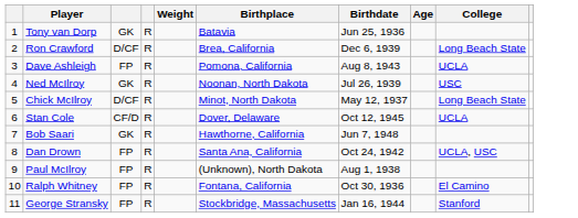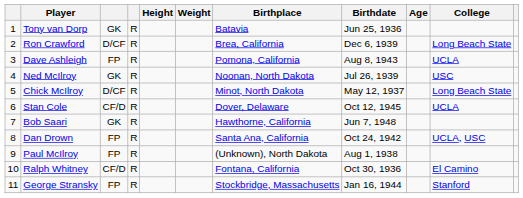 <table class="wikitable sortable" style="text-align: left; font-size: 90%; margin-left: 1em;">
 <tr>
 <th></th>
 <th>Player</th>
 <th></th>
 <th></th>
+<th>Height</th>
 <th>Weight</th>
 <th>Birthplace</th>
 <th>Birthdate</th>
 <th>Age</th>
 <th>College</th>
 <th></th>
 </tr>
 <tr>
 <td style="text-align: center;">1</td>
 <td data-sort-value="van Dorp, Tony"><a href='#'>Tony van Dorp</a></td>
 <td style="text-align: center;">GK</td>
 <td style="text-align: center;">R</td>
 <td></td>
+<td></td>
 <td> <a href='#'>Batavia</a></td>
 <td>Jun 25, 1936</td>
 <td></td>
 <td></td>
 <td></td>
 </tr>
 <tr>
 <td style="text-align: center;">2</td>
 <td data-sort-value="Crawford, Ron"><a href='#'>Ron Crawford</a></td>
 <td style="text-align: center;">D/CF</td>
 <td style="text-align: center;">R</td>
+<td></td>
 <td></td>
 <td> <a href='#'>Brea, California</a></td>
 <td>Dec 6, 1939</td>
 <td></td>
 <td><a href='#'>Long Beach State</a></td>
 <td></td>
 </tr>
 <tr>
 <td style="text-align: center;">3</td>
 <td data-sort-value="Ashleigh, Dave"><a href='#'>Dave Ashleigh</a></td>
 <td style="text-align: center;">FP</td>
 <td style="text-align: center;">R</td>
 <td></td>
+<td></td>
 <td> <a href='#'>Pomona, California</a></td>
 <td>Aug 8, 1943</td>
 <td></td>
 <td><a href='#'>UCLA</a></td>
 <td></td>
 </tr>
 <tr>
 <td style="text-align: center;">4</td>
 <td data-sort-value="McIlroy, Ned"><a href='#'>Ned McIlroy</a></td>
 <td style="text-align: center;">GK</td>
 <td style="text-align: center;">R</td>
+<td></td>
 <td></td>
 <td> <a href='#'>Noonan, North Dakota</a></td>
 <td>Jul 26, 1939</td>
 <td></td>
 <td><a href='#'>USC</a></td>
 <td></td>
 </tr>
 <tr>
 <td style="text-align: center;">5</td>
 <td data-sort-value="McIlroy, Chick"><a href='#'>Chick McIlroy</a></td>
 <td style="text-align: center;">D/CF</td>
 <td style="text-align: center;">R</td>
 <td></td>
+<td></td>
 <td> <a href='#'>Minot, North Dakota</a></td>
 <td>May 12, 1937</td>
 <td></td>
 <td><a href='#'>Long Beach State</a></td>
 <td></td>
 </tr>
 <tr>
 <td style="text-align: center;">6</td>
 <td data-sort-value="Cole, Stan"><a href='#'>Stan Cole</a></td>
 <td style="text-align: center;">CF/D</td>
 <td style="text-align: center;">R</td>
+<td></td>
 <td></td>
 <td> <a href='#'>Dover, Delaware</a></td>
 <td>Oct 12, 1945</td>
 <td></td>
 <td><a href='#'>UCLA</a></td>
 <td></td>
 </tr>
 <tr>
 <td style="text-align: center;">7</td>
 <td data-sort-value="Saari, Bob"><a href='#'>Bob Saari</a></td>
 <td style="text-align: center;">GK</td>
 <td style="text-align: center;">R</td>
 <td></td>
+<td></td>
 <td> <a href='#'>Hawthorne, California</a></td>
 <td>Jun 7, 1948</td>
 <td></td>
 <td></td>
 <td></td>
 </tr>
 <tr>
 <td style="text-align: center;">8</td>
 <td data-sort-value="Drown, Dan"><a href='#'>Dan Drown</a></td>
 <td style="text-align: center;">FP</td>
 <td style="text-align: center;">R</td>
+<td></td>
 <td></td>
 <td> <a href='#'>Santa Ana, California</a></td>
 <td>Oct 24, 1942</td>
 <td></td>
 <td><a href='#'>UCLA</a>, <a href='#'>USC</a></td>
 <td></td>
 </tr>
 <tr>
 <td style="text-align: center;">9</td>
 <td data-sort-value="McIlroy, Paul"><a href='#'>Paul McIlroy</a></td>
 <td style="text-align: center;">FP</td>
 <td style="text-align: center;">R</td>
 <td></td>
+<td></td>
 <td> (Unknown), North Dakota</td>
 <td>Aug 1, 1938</td>
 <td></td>
 <td></td>
 <td></td>
 </tr>
 <tr>
 <td style="text-align: center;">10</td>
 <td data-sort-value="Whitney, Ralph"><a href='#'>Ralph Whitney</a></td>
-<td style="text-align: center;">FP</td>
+<td style="text-align: center;">CF/D</td>
 <td style="text-align: center;">R</td>
+<td></td>
 <td></td>
 <td> <a href='#'>Fontana, California</a></td>
 <td>Oct 30, 1936</td>
 <td></td>
 <td><a href='#'>El Camino</a></td>
 <td></td>
 </tr>
 <tr>
 <td style="text-align: center;">11</td>
 <td data-sort-value="Stransky, George"><a href='#'>George Stransky</a></td>
 <td style="text-align: center;">FP</td>
 <td style="text-align: center;">R</td>
 <td></td>
+<td></td>
 <td> <a href='#'>Stockbridge, Massachusetts</a></td>
 <td>Jan 16, 1944</td>
 <td></td>
 <td><a href='#'>Stanford</a></td>
 <td></td>
 </tr>
 </table>
